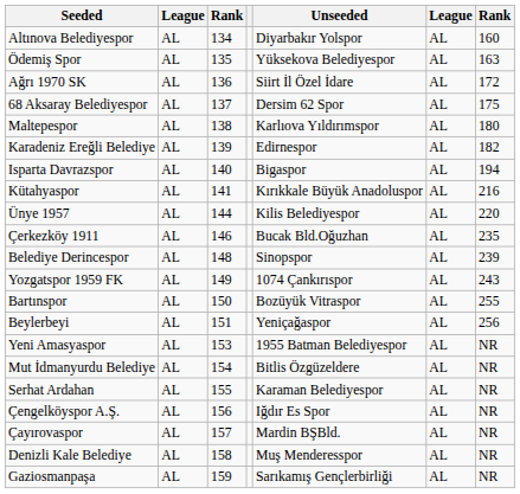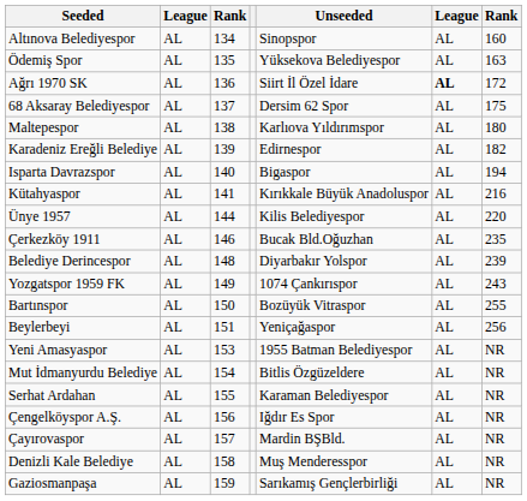 <table class="wikitable">
 <tr>
 <th>Seeded</th>
 <th>League</th>
 <th>Rank</th>
 <th></th>
 <th>Unseeded</th>
 <th>League</th>
 <th>Rank</th>
 </tr>
 <tr>
 <td>Altınova Belediyespor</td>
 <td>AL</td>
 <td>134</td>
 <td></td>
-<td>Diyarbakır Yolspor</td>
+<td>Sinopspor</td>
 <td>AL</td>
 <td>160</td>
 </tr>
 <tr>
 <td>Ödemiş Spor</td>
 <td>AL</td>
 <td>135</td>
 <td></td>
 <td>Yüksekova Belediyespor</td>
 <td>AL</td>
 <td>163</td>
 </tr>
 <tr>
 <td>Ağrı 1970 SK</td>
 <td>AL</td>
 <td>136</td>
 <td></td>
 <td>Siirt İl Özel İdare</td>
-<td>AL</td>
+<td><strong>AL</strong></td>
 <td>172</td>
 </tr>
 <tr>
 <td>68 Aksaray Belediyespor</td>
 <td>AL</td>
 <td>137</td>
 <td></td>
 <td>Dersim 62 Spor</td>
 <td>AL</td>
 <td>175</td>
 </tr>
 <tr>
 <td>Maltepespor</td>
 <td>AL</td>
 <td>138</td>
 <td></td>
 <td>Karlıova Yıldırımspor</td>
 <td>AL</td>
 <td>180</td>
 </tr>
 <tr>
 <td>Karadeniz Ereğli Belediye</td>
 <td>AL</td>
 <td>139</td>
 <td></td>
 <td>Edirnespor</td>
 <td>AL</td>
 <td>182</td>
 </tr>
 <tr>
 <td>Isparta Davrazspor</td>
 <td>AL</td>
 <td>140</td>
 <td></td>
 <td>Bigaspor</td>
 <td>AL</td>
 <td>194</td>
 </tr>
 <tr>
 <td>Kütahyaspor</td>
 <td>AL</td>
 <td>141</td>
 <td></td>
 <td>Kırıkkale Büyük Anadoluspor</td>
 <td>AL</td>
 <td>216</td>
 </tr>
 <tr>
 <td>Ünye 1957</td>
 <td>AL</td>
 <td>144</td>
 <td></td>
 <td>Kilis Belediyespor</td>
 <td>AL</td>
 <td>220</td>
 </tr>
 <tr>
 <td>Çerkezköy 1911</td>
 <td>AL</td>
 <td>146</td>
 <td></td>
 <td>Bucak Bld.Oğuzhan</td>
 <td>AL</td>
 <td>235</td>
 </tr>
 <tr>
 <td>Belediye Derincespor</td>
 <td>AL</td>
 <td>148</td>
 <td></td>
-<td>Sinopspor</td>
+<td>Diyarbakır Yolspor</td>
 <td>AL</td>
 <td>239</td>
 </tr>
 <tr>
 <td>Yozgatspor 1959 FK</td>
 <td>AL</td>
 <td>149</td>
 <td></td>
 <td>1074 Çankırıspor</td>
 <td>AL</td>
 <td>243</td>
 </tr>
 <tr>
 <td>Bartınspor</td>
 <td>AL</td>
 <td>150</td>
 <td></td>
 <td>Bozüyük Vitraspor</td>
 <td>AL</td>
 <td>255</td>
 </tr>
 <tr>
 <td>Beylerbeyi</td>
 <td>AL</td>
 <td>151</td>
 <td></td>
 <td>Yeniçağaspor</td>
 <td>AL</td>
 <td>256</td>
 </tr>
 <tr>
 <td>Yeni Amasyaspor</td>
 <td>AL</td>
 <td>153</td>
 <td></td>
 <td>1955 Batman Belediyespor</td>
 <td>AL</td>
 <td>NR</td>
 </tr>
 <tr>
 <td>Mut İdmanyurdu Belediye</td>
 <td>AL</td>
 <td>154</td>
 <td></td>
 <td>Bitlis Özgüzeldere</td>
 <td>AL</td>
 <td>NR</td>
 </tr>
 <tr>
 <td>Serhat Ardahan</td>
 <td>AL</td>
 <td>155</td>
 <td></td>
 <td>Karaman Belediyespor</td>
 <td>AL</td>
 <td>NR</td>
 </tr>
 <tr>
 <td>Çengelköyspor A.Ş.</td>
 <td>AL</td>
 <td>156</td>
 <td></td>
 <td>Iğdır Es Spor</td>
 <td>AL</td>
 <td>NR</td>
 </tr>
 <tr>
 <td>Çayırovaspor</td>
 <td>AL</td>
 <td>157</td>
 <td></td>
 <td>Mardin BŞBld.</td>
 <td>AL</td>
 <td>NR</td>
 </tr>
 <tr>
 <td>Denizli Kale Belediye</td>
 <td>AL</td>
 <td>158</td>
 <td></td>
 <td>Muş Menderesspor</td>
 <td>AL</td>
 <td>NR</td>
 </tr>
 <tr>
 <td>Gaziosmanpaşa</td>
 <td>AL</td>
 <td>159</td>
 <td></td>
 <td>Sarıkamış Gençlerbirliği</td>
 <td>AL</td>
 <td>NR</td>
 </tr>
 </table>
